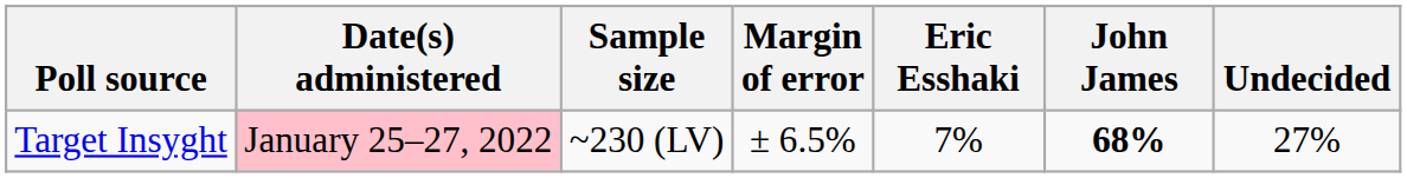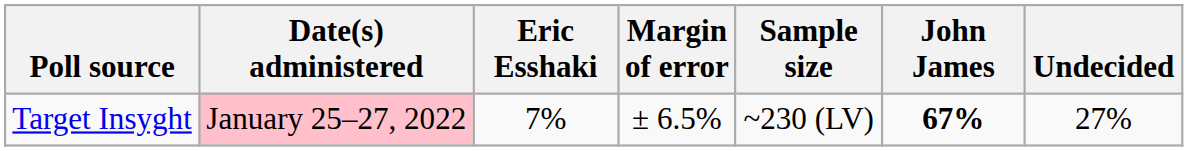 <table class="wikitable" style="font-size:90%;text-align:center;">
 <tr style="vertical-align:bottom">
 <th>Poll source</th>
 <th>Date(s)<br>administered</th>
+<th style="width:60px;">Eric<br>Esshaki</th>
+<th>Margin<br>of error</th>
 <th>Sample<br>size</th>
-<th>Margin<br>of error</th>
-<th style="width:60px;">Eric<br>Esshaki</th>
 <th style="width:60px;">John<br>James</th>
 <th>Undecided</th>
 </tr>
 <tr>
 <td style="text-align:left;"><a href='#'>Target Insyght</a></td>
 <td style="background: pink;">January 25–27, 2022</td>
+<td>7%</td>
+<td>± 6.5%</td>
 <td>~230 (LV)</td>
-<td>± 6.5%</td>
-<td>7%</td>
-<td><strong>68%</strong></td>
+<td><strong>67%</strong></td>
 <td>27%</td>
 </tr>
 </table>
